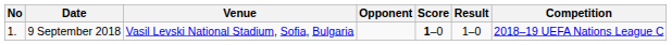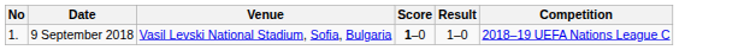 <table class="wikitable" style="font-size:100%;">
 <tr>
 <th>No</th>
 <th>Date</th>
 <th>Venue</th>
-<th>Opponent</th>
 <th>Score</th>
 <th>Result</th>
 <th>Competition</th>
 </tr>
 <tr>
 <td>1.</td>
 <td>9 September 2018</td>
 <td><a href='#'>Vasil Levski National Stadium</a>, <a href='#'>Sofia</a>, <a href='#'>Bulgaria</a></td>
-<td></td>
 <td align=center><strong>1</strong>–0</td>
 <td align=center>1–0</td>
 <td><a href='#'>2018–19 UEFA Nations League C</a></td>
 </tr>
 </table>
